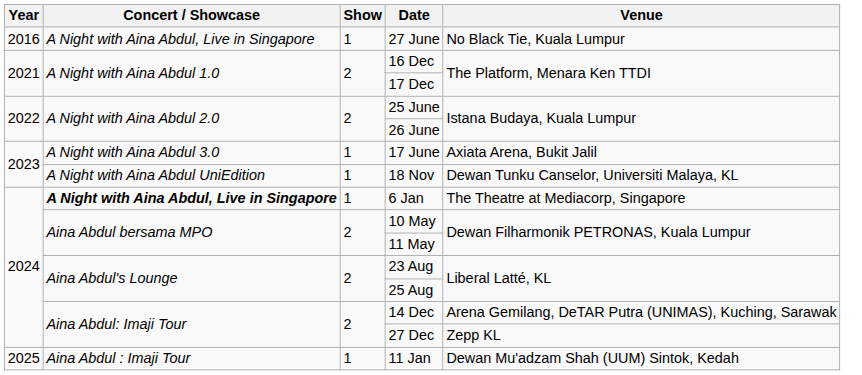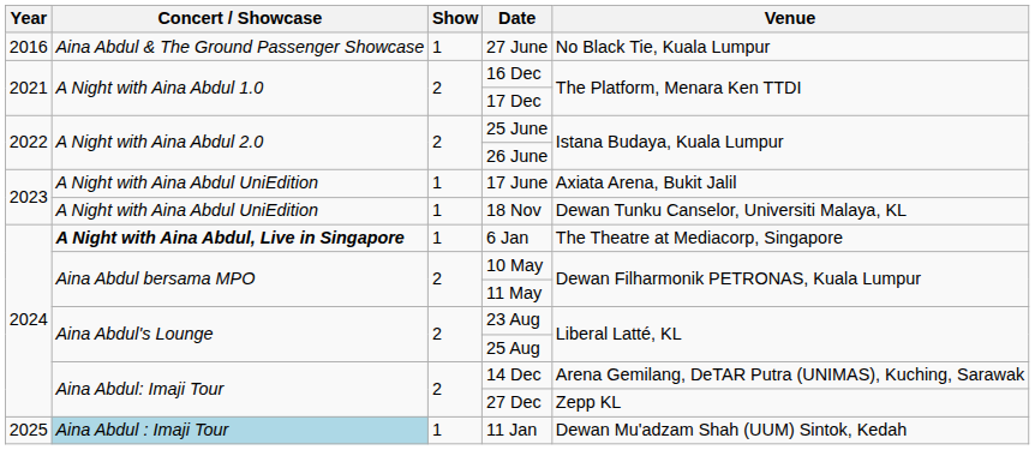 <table class="wikitable">
 <tr>
 <th>Year</th>
 <th>Concert / Showcase</th>
 <th>Show</th>
 <th>Date</th>
 <th>Venue</th>
 </tr>
 <tr>
 <td>2016</td>
-<td><em>A Night with Aina Abdul, Live in Singapore</em></td>
+<td><em>Aina Abdul & The Ground Passenger Showcase</em></td>
 <td>1</td>
 <td>27 June</td>
 <td>No Black Tie, Kuala Lumpur</td>
 </tr>
 <tr>
 <td rowspan="2">2021</td>
 <td rowspan="2"><em>A Night with Aina Abdul 1.0</em></td>
 <td rowspan="2">2</td>
 <td>16 Dec</td>
 <td rowspan="2">The Platform, Menara Ken TTDI</td>
 </tr>
 <tr>
 <td>17 Dec</td>
 </tr>
 <tr>
 <td rowspan="2">2022</td>
 <td rowspan="2"><em>A Night with Aina Abdul 2.0</em></td>
 <td rowspan="2">2</td>
 <td>25 June</td>
 <td rowspan="2">Istana Budaya, Kuala Lumpur</td>
 </tr>
 <tr>
 <td>26 June</td>
 </tr>
 <tr>
 <td rowspan="2">2023</td>
-<td><em>A Night with Aina Abdul 3.0</em></td>
+<td><em>A Night with Aina Abdul UniEdition</em></td>
 <td>1</td>
 <td>17 June</td>
 <td>Axiata Arena, Bukit Jalil</td>
 </tr>
 <tr>
 <td><em>A Night with Aina Abdul UniEdition</em></td>
 <td>1</td>
 <td>18 Nov</td>
 <td>Dewan Tunku Canselor, Universiti Malaya, KL</td>
 </tr>
 <tr>
 <td rowspan="7">2024</td>
 <td><strong><em>A Night with Aina Abdul, Live in Singapore</em></strong></td>
 <td>1</td>
 <td>6 Jan</td>
 <td>The Theatre at Mediacorp, Singapore</td>
 </tr>
 <tr>
 <td rowspan="2"><em>Aina Abdul bersama MPO</em></td>
 <td rowspan="2">2</td>
 <td>10 May</td>
 <td rowspan="2">Dewan Filharmonik PETRONAS, Kuala Lumpur</td>
 </tr>
 <tr>
 <td>11 May</td>
 </tr>
 <tr>
 <td rowspan="2"><em>Aina Abdul's Lounge</em></td>
 <td rowspan="2">2</td>
 <td>23 Aug</td>
 <td rowspan="2">Liberal Latté, KL</td>
 </tr>
 <tr>
 <td>25 Aug</td>
 </tr>
 <tr>
 <td rowspan="2"><em>Aina Abdul: Imaji Tour</em></td>
 <td rowspan="2">2</td>
 <td>14 Dec</td>
 <td>Arena Gemilang, DeTAR Putra (UNIMAS), Kuching, Sarawak</td>
 </tr>
 <tr>
 <td>27 Dec</td>
 <td>Zepp KL</td>
 </tr>
 <tr>
 <td>2025</td>
-<td><em>Aina Abdul : Imaji Tour</em></td>
+<td style="background: lightblue;"><em>Aina Abdul : Imaji Tour</em></td>
 <td>1</td>
 <td>11 Jan</td>
 <td>Dewan Mu'adzam Shah (UUM) Sintok, Kedah</td>
 </tr>
 </table>
